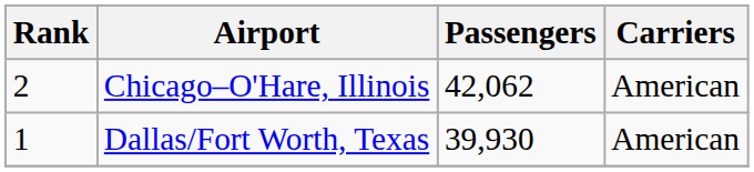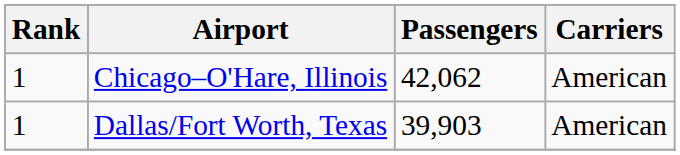 <table class="wikitable sortable" style="font-size: 95%" width= align=>
 <tr>
 <th>Rank</th>
 <th>Airport</th>
 <th>Passengers</th>
 <th>Carriers</th>
 </tr>
 <tr>
-<td>2</td>
+<td>1</td>
 <td> <a href='#'>Chicago–O'Hare, Illinois</a></td>
 <td>42,062</td>
 <td>American</td>
 </tr>
 <tr>
 <td>1</td>
 <td> <a href='#'>Dallas/Fort Worth, Texas</a></td>
-<td>39,930</td>
+<td>39,903</td>
 <td>American</td>
 </tr>
 <tr>
 </tr>
 </table>
